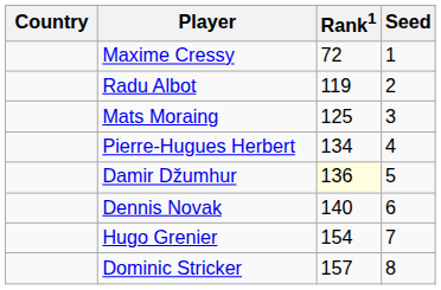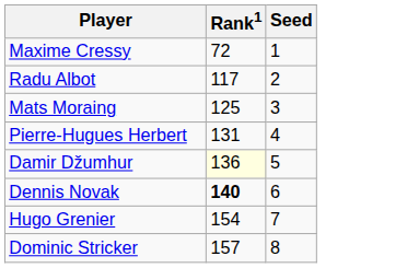 <table class="sortable wikitable">
 <tr>
-<th width="70">Country</th>
 <th width="175">Player</th>
 <th>Rank<sup>1</sup></th>
 <th>Seed</th>
 </tr>
 <tr>
-<td></td>
 <td><a href='#'>Maxime Cressy</a></td>
 <td>72</td>
 <td>1</td>
 </tr>
 <tr>
-<td></td>
 <td><a href='#'>Radu Albot</a></td>
-<td>119</td>
+<td>117</td>
 <td>2</td>
 </tr>
 <tr>
-<td></td>
 <td><a href='#'>Mats Moraing</a></td>
 <td>125</td>
 <td>3</td>
 </tr>
 <tr>
-<td></td>
 <td><a href='#'>Pierre-Hugues Herbert</a></td>
-<td>134</td>
+<td>131</td>
 <td>4</td>
 </tr>
 <tr>
-<td></td>
 <td><a href='#'>Damir Džumhur</a></td>
 <td style="background: lightyellow;">136</td>
 <td>5</td>
 </tr>
 <tr>
-<td></td>
 <td><a href='#'>Dennis Novak</a></td>
-<td>140</td>
+<td><strong>140</strong></td>
 <td>6</td>
 </tr>
 <tr>
-<td></td>
 <td><a href='#'>Hugo Grenier</a></td>
 <td>154</td>
 <td>7</td>
 </tr>
 <tr>
-<td></td>
 <td><a href='#'>Dominic Stricker</a></td>
 <td>157</td>
 <td>8</td>
 </tr>
 </table>
